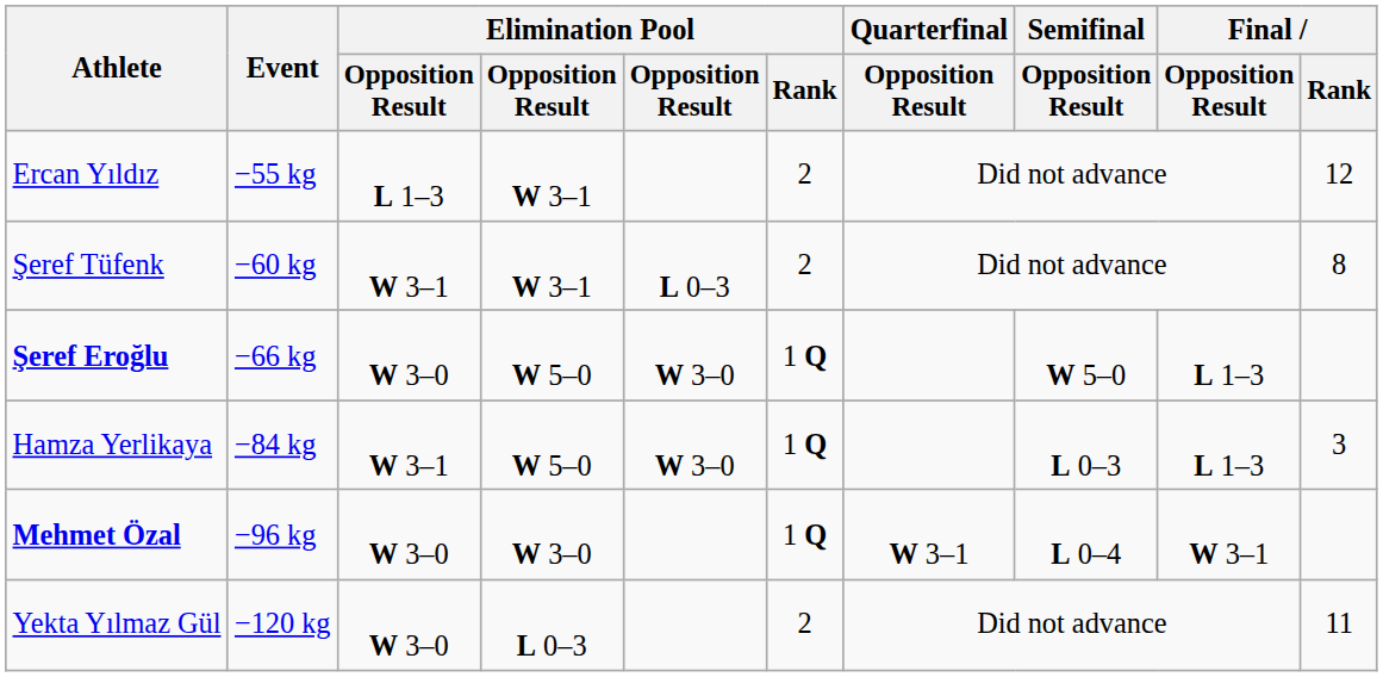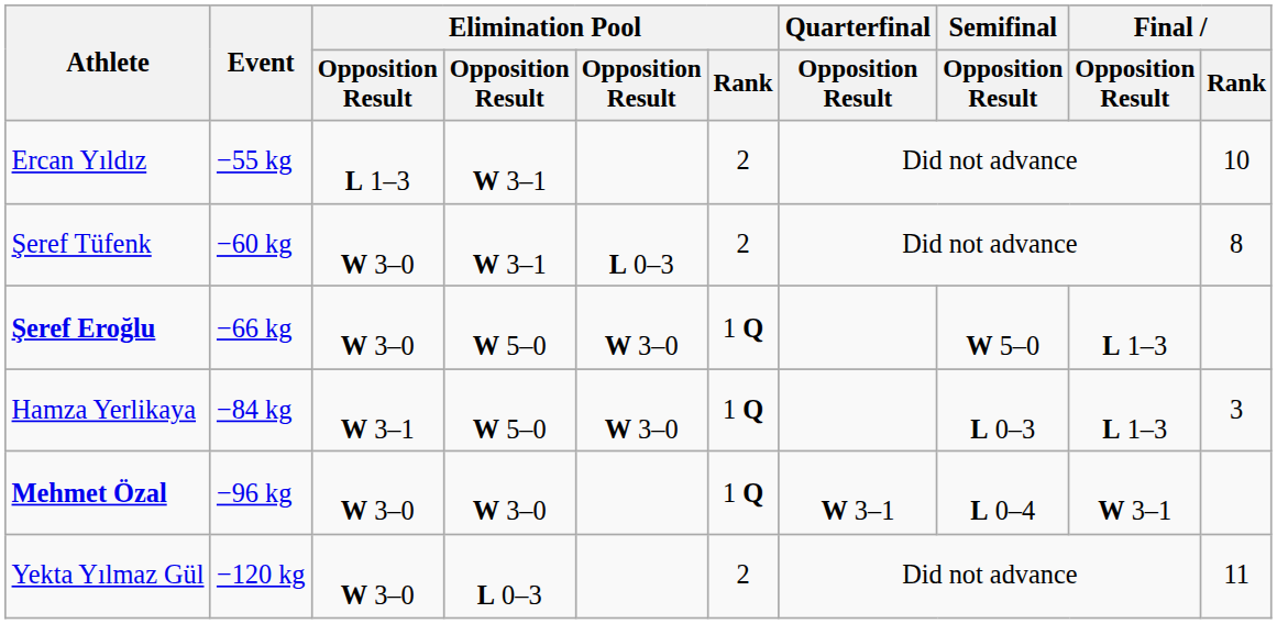 <table class="wikitable" style="font-size:90%">
 <tr>
 <th rowspan="2">Athlete</th>
 <th rowspan="2">Event</th>
 <th colspan=4>Elimination Pool</th>
 <th>Quarterfinal</th>
 <th>Semifinal</th>
 <th colspan=2>Final / </th>
 </tr>
 <tr style="font-size: 95%">
 <th>Opposition<br>Result</th>
 <th>Opposition<br>Result</th>
 <th>Opposition<br>Result</th>
 <th>Rank</th>
 <th>Opposition<br>Result</th>
 <th>Opposition<br>Result</th>
 <th>Opposition<br>Result</th>
 <th>Rank</th>
 </tr>
 <tr align=center>
 <td align=left><a href='#'>Ercan Yıldız</a></td>
 <td align=left><a href='#'>−55 kg</a></td>
 <td><br><strong>L</strong> 1–3 <sup></sup></td>
 <td><br><strong>W</strong> 3–1 <sup></sup></td>
 <td></td>
 <td>2</td>
 <td colspan=3>Did not advance</td>
-<td>12</td>
+<td>10</td>
 </tr>
 <tr align=center>
 <td align=left><a href='#'>Şeref Tüfenk</a></td>
 <td align=left><a href='#'>−60 kg</a></td>
-<td><br><strong>W</strong> 3–1 <sup></sup></td>
+<td><br><strong>W</strong> 3–0 <sup></sup></td>
 <td><br><strong>W</strong> 3–1 <sup></sup></td>
 <td><br><strong>L</strong> 0–3 <sup></sup></td>
 <td>2</td>
 <td colspan=3>Did not advance</td>
 <td>8</td>
 </tr>
 <tr align=center>
 <td align=left><strong><a href='#'>Şeref Eroğlu</a></strong></td>
 <td align=left><a href='#'>−66 kg</a></td>
 <td><br><strong>W</strong> 3–0 <sup></sup></td>
 <td><br><strong>W</strong> 5–0 <sup></sup></td>
 <td><br><strong>W</strong> 3–0 <sup></sup></td>
 <td>1 <strong>Q</strong></td>
 <td></td>
 <td><br><strong>W</strong> 5–0 <sup></sup></td>
 <td><br><strong>L</strong> 1–3 <sup></sup></td>
 <td></td>
 </tr>
 <tr align=center>
 <td align=left><a href='#'>Hamza Yerlikaya</a></td>
 <td align=left><a href='#'>−84 kg</a></td>
 <td><br><strong>W</strong> 3–1 <sup></sup></td>
 <td><br><strong>W</strong> 5–0 <sup></sup></td>
 <td><br><strong>W</strong> 3–0 <sup></sup></td>
 <td>1 <strong>Q</strong></td>
 <td></td>
 <td><br><strong>L</strong> 0–3 <sup></sup></td>
 <td><br><strong>L</strong> 1–3 <sup></sup></td>
 <td>3</td>
 </tr>
 <tr align=center>
 <td align=left><strong><a href='#'>Mehmet Özal</a></strong></td>
 <td align=left><a href='#'>−96 kg</a></td>
 <td><br><strong>W</strong> 3–0 <sup></sup></td>
 <td><br><strong>W</strong> 3–0 <sup></sup></td>
 <td></td>
 <td>1 <strong>Q</strong></td>
 <td><br><strong>W</strong> 3–1 <sup></sup></td>
 <td><br><strong>L</strong> 0–4 <sup></sup></td>
 <td><br><strong>W</strong> 3–1 <sup></sup></td>
 <td></td>
 </tr>
 <tr align=center>
 <td align=left><a href='#'>Yekta Yılmaz Gül</a></td>
 <td align=left><a href='#'>−120 kg</a></td>
 <td><br><strong>W</strong> 3–0 <sup></sup></td>
 <td><br><strong>L</strong> 0–3 <sup></sup></td>
 <td></td>
 <td>2</td>
 <td colspan=3>Did not advance</td>
 <td>11</td>
 </tr>
 </table>
